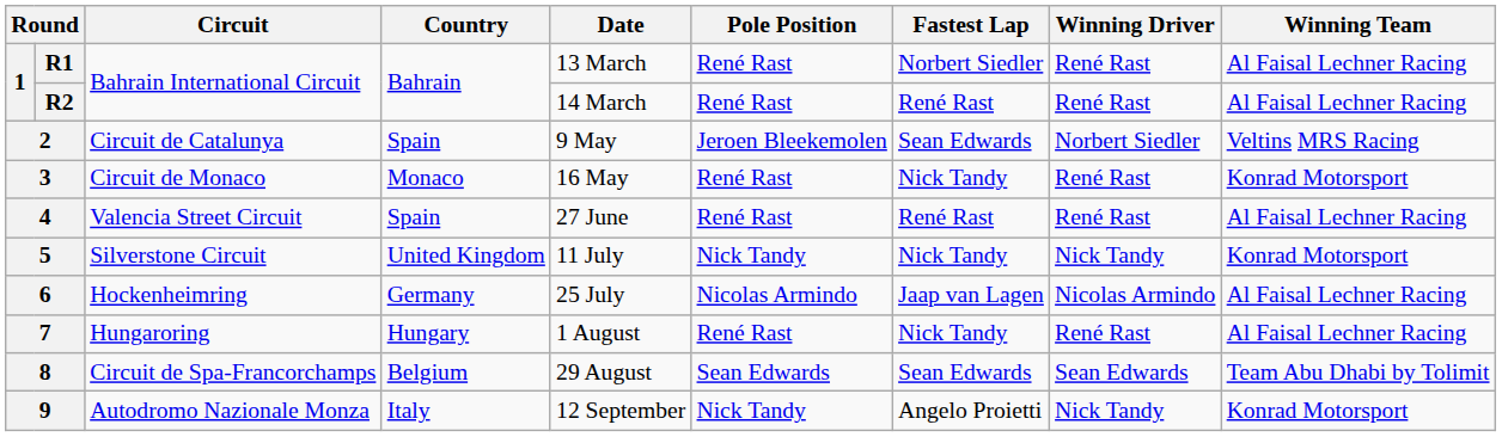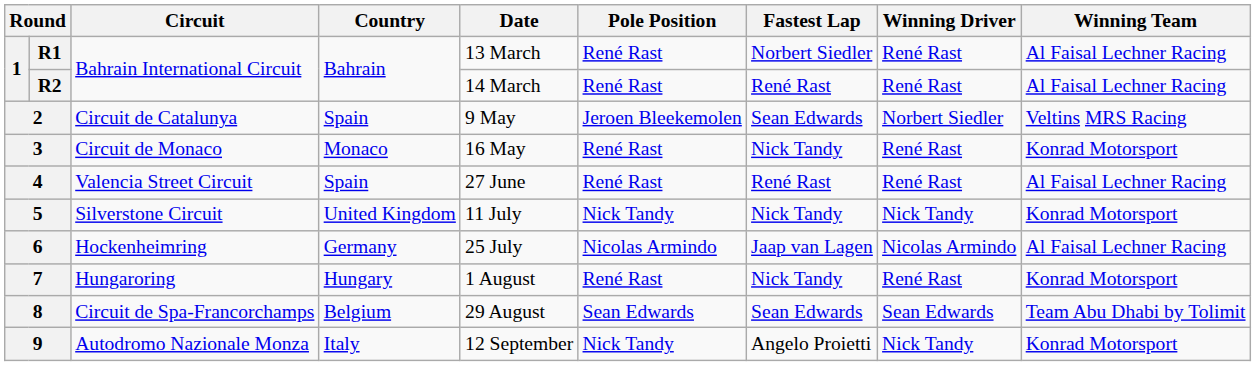 <table class="wikitable" style="font-size: 85%">
 <tr>
 <th colspan=2>Round</th>
 <th>Circuit</th>
 <th>Country</th>
 <th>Date</th>
 <th>Pole Position</th>
 <th>Fastest Lap</th>
 <th>Winning Driver</th>
 <th>Winning Team</th>
 </tr>
 <tr>
 <th rowspan=2>1</th>
 <th>R1</th>
 <td rowspan=2> <a href='#'>Bahrain International Circuit</a></td>
 <td rowspan=2><a href='#'>Bahrain</a></td>
 <td>13 March</td>
 <td> <a href='#'>René Rast</a></td>
 <td> <a href='#'>Norbert Siedler</a></td>
 <td> <a href='#'>René Rast</a></td>
 <td> <a href='#'>Al Faisal Lechner Racing</a></td>
 </tr>
 <tr>
 <th>R2</th>
 <td>14 March</td>
 <td> <a href='#'>René Rast</a></td>
 <td> <a href='#'>René Rast</a></td>
 <td> <a href='#'>René Rast</a></td>
 <td> <a href='#'>Al Faisal Lechner Racing</a></td>
 </tr>
 <tr>
 <th colspan=2>2</th>
 <td> <a href='#'>Circuit de Catalunya</a></td>
 <td><a href='#'>Spain</a></td>
 <td>9 May</td>
 <td> <a href='#'>Jeroen Bleekemolen</a></td>
 <td> <a href='#'>Sean Edwards</a></td>
 <td> <a href='#'>Norbert Siedler</a></td>
 <td> <a href='#'>Veltins</a> <a href='#'>MRS Racing</a></td>
 </tr>
 <tr>
 <th colspan=2>3</th>
 <td> <a href='#'>Circuit de Monaco</a></td>
 <td><a href='#'>Monaco</a></td>
 <td>16 May</td>
 <td> <a href='#'>René Rast</a></td>
 <td> <a href='#'>Nick Tandy</a></td>
 <td> <a href='#'>René Rast</a></td>
 <td> <a href='#'>Konrad Motorsport</a></td>
 </tr>
 <tr>
 <th colspan=2>4</th>
 <td> <a href='#'>Valencia Street Circuit</a></td>
 <td><a href='#'>Spain</a></td>
 <td>27 June</td>
 <td> <a href='#'>René Rast</a></td>
 <td> <a href='#'>René Rast</a></td>
 <td> <a href='#'>René Rast</a></td>
 <td> <a href='#'>Al Faisal Lechner Racing</a></td>
 </tr>
 <tr>
 <th colspan=2>5</th>
 <td> <a href='#'>Silverstone Circuit</a></td>
 <td><a href='#'>United Kingdom</a></td>
 <td>11 July</td>
 <td> <a href='#'>Nick Tandy</a></td>
 <td> <a href='#'>Nick Tandy</a></td>
 <td> <a href='#'>Nick Tandy</a></td>
 <td> <a href='#'>Konrad Motorsport</a></td>
 </tr>
 <tr>
 <th colspan=2>6</th>
 <td> <a href='#'>Hockenheimring</a></td>
 <td><a href='#'>Germany</a></td>
 <td>25 July</td>
 <td> <a href='#'>Nicolas Armindo</a></td>
 <td> <a href='#'>Jaap van Lagen</a></td>
 <td> <a href='#'>Nicolas Armindo</a></td>
 <td> <a href='#'>Al Faisal Lechner Racing</a></td>
 </tr>
 <tr>
 <th colspan=2>7</th>
 <td> <a href='#'>Hungaroring</a></td>
 <td><a href='#'>Hungary</a></td>
 <td>1 August</td>
 <td> <a href='#'>René Rast</a></td>
 <td> <a href='#'>Nick Tandy</a></td>
 <td> <a href='#'>René Rast</a></td>
-<td> <a href='#'>Al Faisal Lechner Racing</a></td>
+<td> <a href='#'>Konrad Motorsport</a></td>
 </tr>
 <tr>
 <th colspan=2>8</th>
 <td> <a href='#'>Circuit de Spa-Francorchamps</a></td>
 <td><a href='#'>Belgium</a></td>
 <td>29 August</td>
 <td> <a href='#'>Sean Edwards</a></td>
 <td> <a href='#'>Sean Edwards</a></td>
 <td> <a href='#'>Sean Edwards</a></td>
 <td> <a href='#'>Team Abu Dhabi by Tolimit</a></td>
 </tr>
 <tr>
 <th colspan=2>9</th>
 <td> <a href='#'>Autodromo Nazionale Monza</a></td>
 <td><a href='#'>Italy</a></td>
 <td>12 September</td>
 <td> <a href='#'>Nick Tandy</a></td>
 <td> Angelo Proietti</td>
 <td> <a href='#'>Nick Tandy</a></td>
 <td> <a href='#'>Konrad Motorsport</a></td>
 </tr>
 </table>
